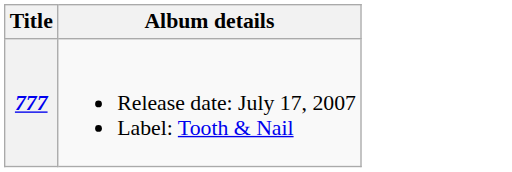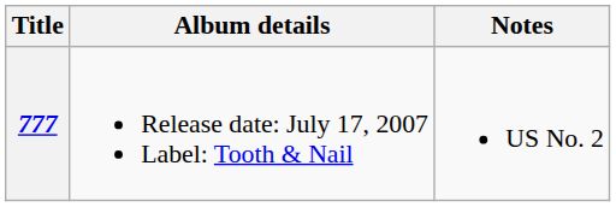 <table class="wikitable plainrowheaders">
 <tr>
 <th scope="col">Title</th>
 <th scope="col">Album details</th>
+<th scope="col">Notes</th>
 </tr>
 <tr>
 <th scope="row"><em><a href='#'>777</a></em></th>
 <td><br><ul><li>Release date: July 17, 2007</li><li>Label: <a href='#'>Tooth & Nail</a></li></ul></td>
+<td><br><ul><li>US No. 2</li></ul></td>
 </tr>
 </table>
